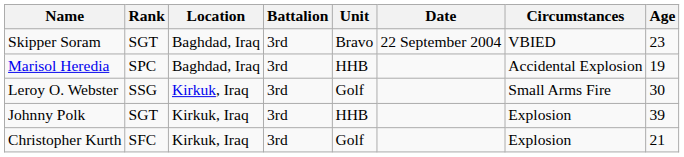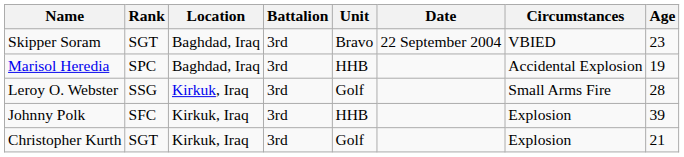 <table class="wikitable sortable">
 <tr>
 <th>Name</th>
 <th>Rank</th>
 <th>Location</th>
 <th>Battalion</th>
 <th>Unit</th>
 <th>Date</th>
 <th>Circumstances</th>
 <th>Age</th>
 </tr>
 <tr>
 <td>Skipper Soram</td>
 <td>SGT</td>
 <td>Baghdad, Iraq</td>
 <td>3rd</td>
 <td>Bravo</td>
 <td>22 September 2004</td>
 <td>VBIED</td>
 <td>23</td>
 </tr>
 <tr>
 <td><a href='#'>Marisol Heredia</a></td>
 <td>SPC</td>
 <td>Baghdad, Iraq</td>
 <td>3rd</td>
 <td>HHB</td>
 <td></td>
 <td>Accidental Explosion</td>
 <td>19</td>
 </tr>
 <tr>
 <td>Leroy O. Webster</td>
 <td>SSG</td>
 <td><a href='#'>Kirkuk</a>, Iraq</td>
 <td>3rd</td>
 <td>Golf</td>
 <td></td>
 <td>Small Arms Fire</td>
-<td>30</td>
+<td>28</td>
 </tr>
 <tr>
 <td>Johnny Polk</td>
-<td>SGT</td>
+<td>SFC</td>
 <td>Kirkuk, Iraq</td>
 <td>3rd</td>
 <td>HHB</td>
 <td></td>
 <td>Explosion</td>
 <td>39</td>
 </tr>
 <tr>
 <td>Christopher Kurth</td>
-<td>SFC</td>
+<td>SGT</td>
 <td>Kirkuk, Iraq</td>
 <td>3rd</td>
 <td>Golf</td>
 <td></td>
 <td>Explosion</td>
 <td>21</td>
 </tr>
 </table>
